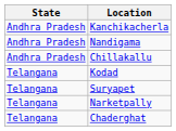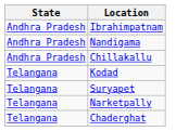 <table class="wikitable">
 <tr>
 <th>State</th>
 <th>Location</th>
 </tr>
 <tr>
 <td><a href='#'>Andhra Pradesh</a></td>
-<td><a href='#'>Kanchikacherla</a></td>
+<td><a href='#'>Ibrahimpatnam</a></td>
 </tr>
 <tr>
 <td><a href='#'>Andhra Pradesh</a></td>
 <td><a href='#'>Nandigama</a></td>
 </tr>
 <tr>
 <td><a href='#'>Andhra Pradesh</a></td>
 <td><a href='#'>Chillakallu</a></td>
 </tr>
 <tr>
 <td><a href='#'>Telangana</a></td>
 <td><a href='#'>Kodad</a></td>
 </tr>
 <tr>
 <td><a href='#'>Telangana</a></td>
 <td><a href='#'>Suryapet</a></td>
 </tr>
 <tr>
 <td><a href='#'>Telangana</a></td>
 <td><a href='#'>Narketpally</a></td>
 </tr>
 <tr>
 <td><a href='#'>Telangana</a></td>
 <td><a href='#'>Chaderghat</a></td>
 </tr>
 </table>
